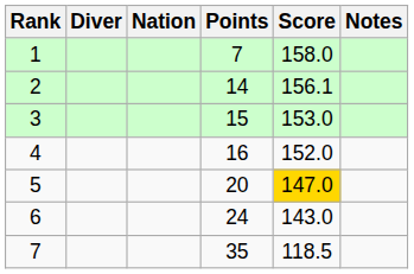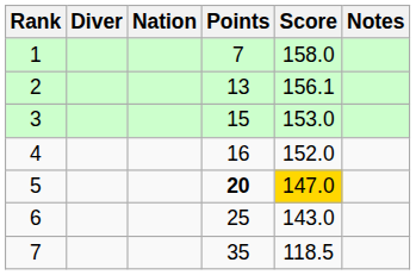 <table class="wikitable sortable" style="text-align:center">
 <tr>
 <th>Rank</th>
 <th>Diver</th>
 <th>Nation</th>
 <th>Points</th>
 <th>Score</th>
 <th>Notes</th>
 </tr>
 <tr style="background:#cfc;">
 <td>1</td>
 <td align=left></td>
 <td align=left></td>
 <td>7</td>
 <td>158.0</td>
 <td></td>
 </tr>
 <tr style="background:#cfc;">
 <td>2</td>
 <td align=left></td>
 <td align=left></td>
-<td>14</td>
+<td>13</td>
 <td>156.1</td>
 <td></td>
 </tr>
 <tr style="background:#cfc;">
 <td>3</td>
 <td align=left></td>
 <td align=left></td>
 <td>15</td>
 <td>153.0</td>
 <td></td>
 </tr>
 <tr>
 <td>4</td>
 <td align=left></td>
 <td align=left></td>
 <td>16</td>
 <td>152.0</td>
 <td></td>
 </tr>
 <tr>
 <td>5</td>
 <td align=left></td>
 <td align=left></td>
-<td>20</td>
+<td><strong>20</strong></td>
 <td style="background: gold;">147.0</td>
 <td></td>
 </tr>
 <tr>
 <td>6</td>
 <td align=left></td>
 <td align=left></td>
-<td>24</td>
+<td>25</td>
 <td>143.0</td>
 <td></td>
 </tr>
 <tr>
 <td>7</td>
 <td align=left></td>
 <td align=left></td>
 <td>35</td>
 <td>118.5</td>
 <td></td>
 </tr>
 </table>
